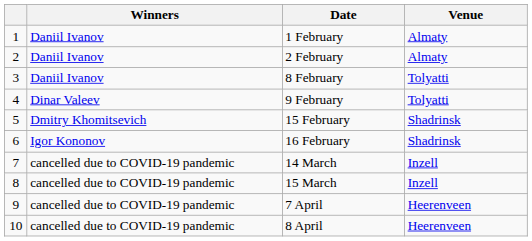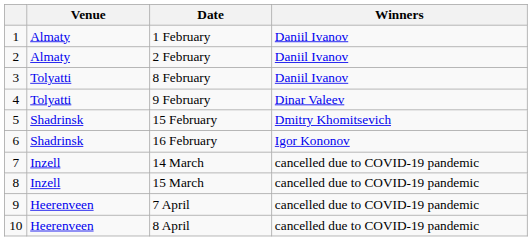 <table class="wikitable">
 <tr align=center>
 <th width=20px></th>
+<th width=140px>Venue</th>
+<th width=140px>Date</th>
 <th width=300px>Winners</th>
-<th width=140px>Date</th>
-<th width=140px>Venue</th>
 </tr>
 <tr>
 <td align=center>1</td>
+<td> <a href='#'>Almaty</a></td>
+<td>1 February</td>
 <td> <a href='#'>Daniil Ivanov</a></td>
-<td>1 February</td>
-<td> <a href='#'>Almaty</a></td>
 </tr>
 <tr>
 <td align=center>2</td>
+<td> <a href='#'>Almaty</a></td>
+<td>2 February</td>
 <td> <a href='#'>Daniil Ivanov</a></td>
-<td>2 February</td>
-<td> <a href='#'>Almaty</a></td>
 </tr>
 <tr>
 <td align=center>3</td>
+<td> <a href='#'>Tolyatti</a></td>
+<td>8 February</td>
 <td> <a href='#'>Daniil Ivanov</a></td>
-<td>8 February</td>
-<td> <a href='#'>Tolyatti</a></td>
 </tr>
 <tr>
 <td align=center>4</td>
+<td> <a href='#'>Tolyatti</a></td>
+<td>9 February</td>
 <td> <a href='#'>Dinar Valeev</a></td>
-<td>9 February</td>
-<td> <a href='#'>Tolyatti</a></td>
 </tr>
 <tr>
 <td align=center>5</td>
+<td> <a href='#'>Shadrinsk</a></td>
+<td>15 February</td>
 <td> <a href='#'>Dmitry Khomitsevich</a></td>
-<td>15 February</td>
-<td> <a href='#'>Shadrinsk</a></td>
 </tr>
 <tr>
 <td align=center>6</td>
+<td> <a href='#'>Shadrinsk</a></td>
+<td>16 February</td>
 <td> <a href='#'>Igor Kononov</a></td>
-<td>16 February</td>
-<td> <a href='#'>Shadrinsk</a></td>
 </tr>
 <tr>
 <td align=center>7</td>
+<td> <a href='#'>Inzell</a></td>
+<td>14 March</td>
 <td>cancelled due to COVID-19 pandemic</td>
-<td>14 March</td>
-<td> <a href='#'>Inzell</a></td>
 </tr>
 <tr>
 <td align=center>8</td>
+<td> <a href='#'>Inzell</a></td>
+<td>15 March</td>
 <td>cancelled due to COVID-19 pandemic</td>
-<td>15 March</td>
-<td> <a href='#'>Inzell</a></td>
 </tr>
 <tr>
 <td align=center>9</td>
+<td> <a href='#'>Heerenveen</a></td>
+<td>7 April</td>
 <td>cancelled due to COVID-19 pandemic</td>
-<td>7 April</td>
-<td> <a href='#'>Heerenveen</a></td>
 </tr>
 <tr>
 <td align=center>10</td>
+<td> <a href='#'>Heerenveen</a></td>
+<td>8 April</td>
 <td>cancelled due to COVID-19 pandemic</td>
-<td>8 April</td>
-<td> <a href='#'>Heerenveen</a></td>
 </tr>
 </table>
